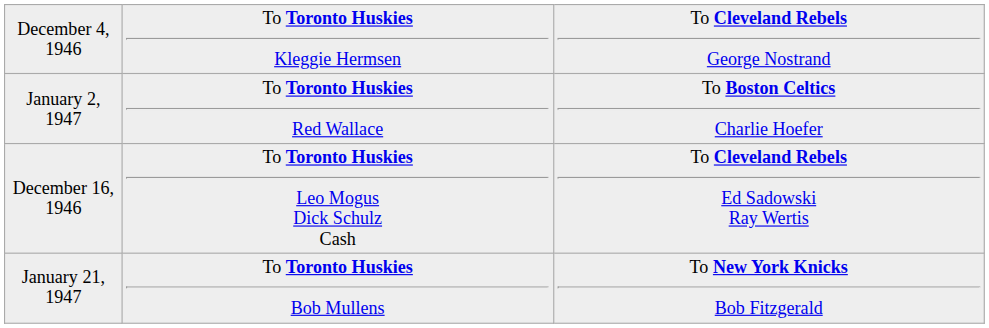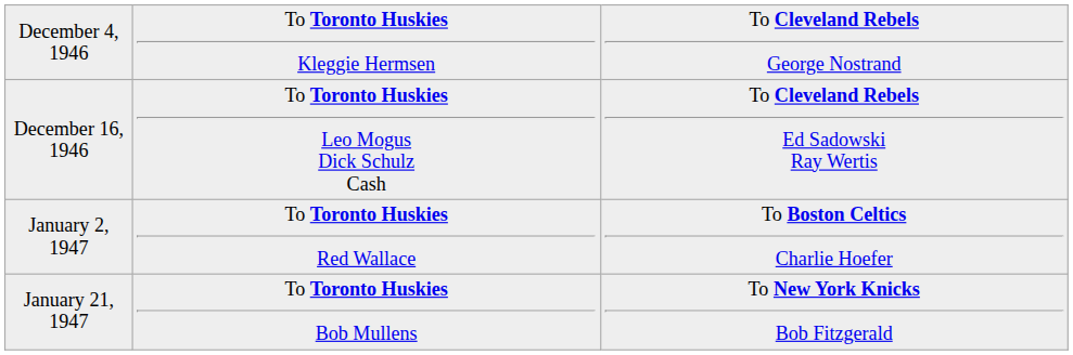 <table class="wikitable sortable sortable" style="text-align: center">
 <tr style="background:#eee;">
 <td style="width:12%">December 4, 1946<br></td>
 <td style="width:44%; vertical-align:top;">To <strong><a href='#'>Toronto Huskies</a></strong><hr><a href='#'>Kleggie Hermsen</a></td>
 <td style="width:44%; vertical-align:top;">To <strong><a href='#'>Cleveland Rebels</a></strong><hr><a href='#'>George Nostrand</a></td>
 </tr>
 <tr style="background:#eee;">
+<td style="width:12%">December 16, 1946<br></td>
+<td style="width:44%; vertical-align:top;">To <strong><a href='#'>Toronto Huskies</a></strong><hr><a href='#'>Leo Mogus</a> <br> <a href='#'>Dick Schulz</a> <br> Cash</td>
+<td style="width:44%; vertical-align:top;">To <strong><a href='#'>Cleveland Rebels</a></strong><hr><a href='#'>Ed Sadowski</a> <br> <a href='#'>Ray Wertis</a></td>
+</tr>
+<tr style="background:#eee;">
 <td style="width:12%">January 2, 1947<br></td>
 <td style="width:44%; vertical-align:top;">To <strong><a href='#'>Toronto Huskies</a></strong><hr><a href='#'>Red Wallace</a></td>
 <td style="width:44%; vertical-align:top;">To <strong><a href='#'>Boston Celtics</a></strong><hr><a href='#'>Charlie Hoefer</a></td>
-</tr>
-<tr style="background:#eee;">
-<td style="width:12%">December 16, 1946<br></td>
-<td style="width:44%; vertical-align:top;">To <strong><a href='#'>Toronto Huskies</a></strong><hr><a href='#'>Leo Mogus</a> <br> <a href='#'>Dick Schulz</a> <br> Cash</td>
-<td style="width:44%; vertical-align:top;">To <strong><a href='#'>Cleveland Rebels</a></strong><hr><a href='#'>Ed Sadowski</a> <br> <a href='#'>Ray Wertis</a></td>
 </tr>
 <tr style="background:#eee;">
 <td style="width:12%">January 21, 1947<br></td>
 <td style="width:44%; vertical-align:top;">To <strong><a href='#'>Toronto Huskies</a></strong><hr><a href='#'>Bob Mullens</a></td>
 <td style="width:44%; vertical-align:top;">To <strong><a href='#'>New York Knicks</a></strong><hr><a href='#'>Bob Fitzgerald</a></td>
 </tr>
 </table>
